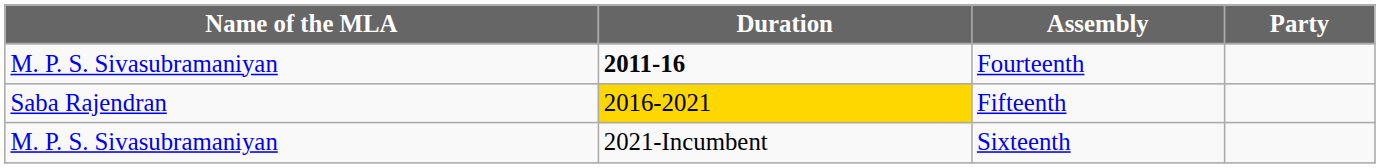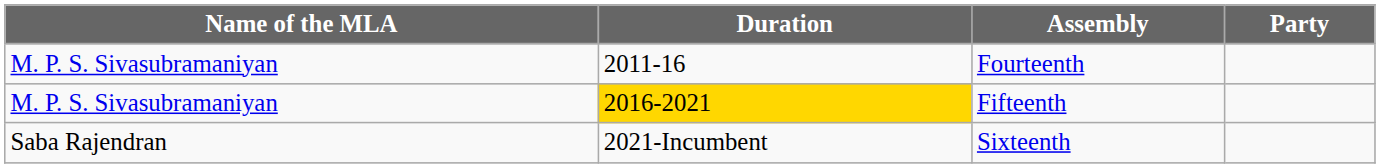 <table class="wikitable sortable" width="70%">
 <tr>
 <th style="background-color:#666666; color:white">Name of the MLA</th>
 <th style="background-color:#666666; color:white">Duration</th>
 <th style="background-color:#666666; color:white">Assembly</th>
 <th style="background-color:#666666; color:white" colspan="2">Party</th>
 </tr>
 <tr>
 <td><a href='#'>M. P. S. Sivasubramaniyan</a></td>
-<td><strong>2011-16</strong></td>
+<td>2011-16</td>
 <td><a href='#'>Fourteenth</a></td>
 <td></td>
 </tr>
 <tr>
-<td><a href='#'>Saba Rajendran</a></td>
+<td><a href='#'>M. P. S. Sivasubramaniyan</a></td>
 <td style="background: gold;">2016-2021</td>
 <td><a href='#'>Fifteenth</a></td>
 <td></td>
 </tr>
 <tr>
-<td><a href='#'>M. P. S. Sivasubramaniyan</a></td>
+<td>Saba Rajendran</td>
 <td>2021-Incumbent</td>
 <td><a href='#'>Sixteenth</a></td>
 <td></td>
 </tr>
 </table>
